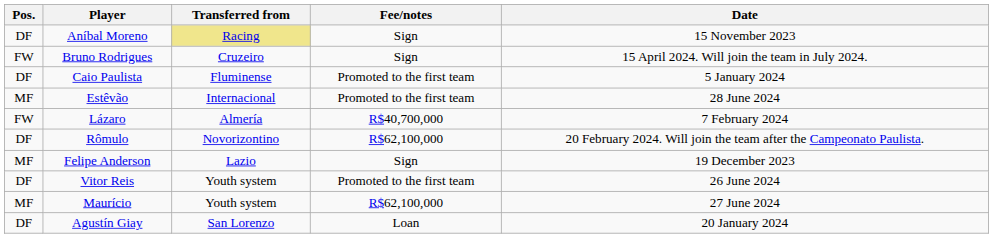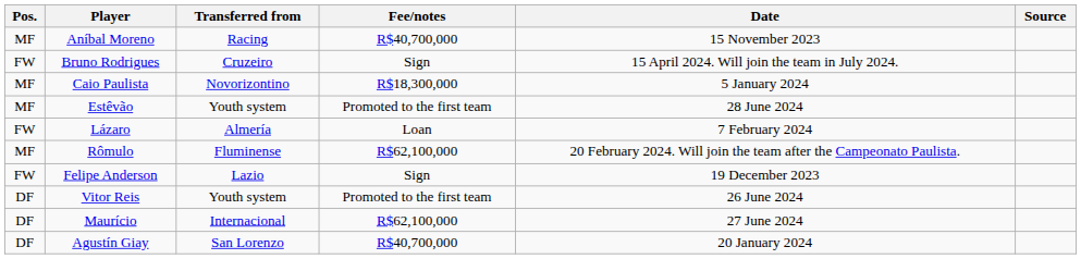 <table class="wikitable sortable" style="width:95%; text-align:center">
 <tr>
 <th>Pos.</th>
 <th>Player</th>
 <th>Transferred from</th>
 <th>Fee/notes</th>
 <th>Date</th>
+<th>Source</th>
 </tr>
 <tr>
-<td>DF</td>
+<td>MF</td>
 <td> <a href='#'>Aníbal Moreno</a></td>
-<td style="background: khaki;"> <a href='#'>Racing</a></td>
-<td>Sign</td>
+<td> <a href='#'>Racing</a></td>
+<td><a href='#'>R$</a>40,700,000</td>
 <td>15 November 2023</td>
+<td align=center></td>
 </tr>
 <tr>
 <td>FW</td>
 <td> <a href='#'>Bruno Rodrigues</a></td>
 <td> <a href='#'>Cruzeiro</a></td>
 <td>Sign</td>
 <td>15 April 2024. Will join the team in July 2024.</td>
+<td align=center></td>
 </tr>
 <tr>
-<td>DF</td>
+<td>MF</td>
 <td> <a href='#'>Caio Paulista</a></td>
-<td> <a href='#'>Fluminense</a></td>
-<td>Promoted to the first team</td>
+<td> <a href='#'>Novorizontino</a></td>
+<td><a href='#'>R$</a>18,300,000</td>
 <td>5 January 2024</td>
+<td align=center></td>
 </tr>
 <tr>
 <td>MF</td>
 <td> <a href='#'>Estêvão</a></td>
-<td> <a href='#'>Internacional</a></td>
+<td>Youth system</td>
 <td>Promoted to the first team</td>
 <td>28 June 2024</td>
+<td align=center></td>
 </tr>
 <tr>
 <td>FW</td>
 <td> <a href='#'>Lázaro</a></td>
 <td> <a href='#'>Almería</a></td>
-<td><a href='#'>R$</a>40,700,000</td>
+<td>Loan</td>
 <td>7 February 2024</td>
-</tr>
-<tr>
-<td>DF</td>
-<td> <a href='#'>Rômulo</a></td>
-<td> <a href='#'>Novorizontino</a></td>
-<td><a href='#'>R$</a>62,100,000</td>
-<td>20 February 2024. Will join the team after the <a href='#'>Campeonato Paulista</a>.</td>
+<td align=center></td>
 </tr>
 <tr>
 <td>MF</td>
+<td> <a href='#'>Rômulo</a></td>
+<td> <a href='#'>Fluminense</a></td>
+<td><a href='#'>R$</a>62,100,000</td>
+<td>20 February 2024. Will join the team after the <a href='#'>Campeonato Paulista</a>.</td>
+<td align=center></td>
+</tr>
+<tr>
+<td>FW</td>
 <td> <a href='#'>Felipe Anderson</a></td>
 <td> <a href='#'>Lazio</a></td>
 <td>Sign</td>
 <td>19 December 2023</td>
+<td align=center></td>
 </tr>
 <tr>
 <td>DF</td>
 <td> <a href='#'>Vitor Reis</a></td>
 <td>Youth system</td>
 <td>Promoted to the first team</td>
 <td>26 June 2024</td>
+<td align=center></td>
 </tr>
 <tr>
-<td>MF</td>
+<td>DF</td>
 <td> <a href='#'>Maurício</a></td>
-<td>Youth system</td>
+<td> <a href='#'>Internacional</a></td>
 <td><a href='#'>R$</a>62,100,000</td>
 <td>27 June 2024</td>
+<td align=center></td>
 </tr>
 <tr>
 <td>DF</td>
 <td> <a href='#'>Agustín Giay</a></td>
 <td> <a href='#'>San Lorenzo</a></td>
-<td>Loan</td>
+<td><a href='#'>R$</a>40,700,000</td>
 <td>20 January 2024</td>
+<td align=center></td>
 </tr>
 </table>
